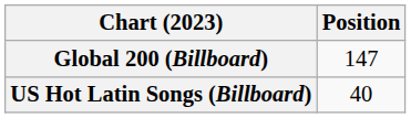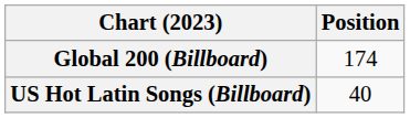 <table class="wikitable sortable plainrowheaders" style="text-align:center">
 <tr>
 <th scope="col">Chart (2023)</th>
 <th scope="col">Position</th>
 </tr>
 <tr>
 <th scope="row">Global 200 (<em>Billboard</em>)</th>
-<td>147</td>
+<td>174</td>
 </tr>
 <tr>
 <th scope="row">US Hot Latin Songs (<em>Billboard</em>)</th>
 <td>40</td>
 </tr>
 </table>
